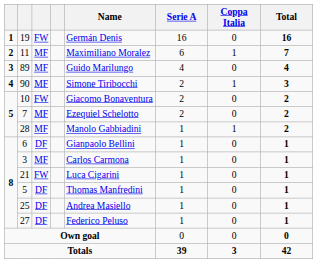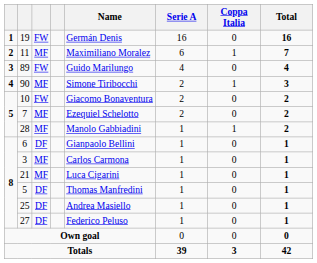 <table class="wikitable" style="text-align:center">
 <tr>
 <th width=15></th>
 <th width=15></th>
 <th width=15></th>
 <th width=15></th>
 <th width=145>Name</th>
 <th width=80><strong><a href='#'>Serie A</a></strong></th>
 <th width=80><strong><a href='#'>Coppa Italia</a></strong></th>
 <th width=80>Total</th>
 </tr>
 <tr>
 <td><strong>1</strong></td>
 <td>19</td>
 <td><a href='#'>FW</a></td>
 <td></td>
 <td align=left><a href='#'>Germán Denis</a></td>
 <td>16</td>
 <td>0</td>
 <td><strong>16</strong></td>
 </tr>
 <tr>
 <td><strong>2</strong></td>
 <td>11</td>
 <td><a href='#'>MF</a></td>
 <td></td>
 <td align=left><a href='#'>Maximiliano Moralez</a></td>
 <td>6</td>
 <td>1</td>
 <td><strong>7</strong></td>
 </tr>
 <tr>
 <td><strong>3</strong></td>
 <td>89</td>
-<td><a href='#'>MF</a></td>
+<td><a href='#'>FW</a></td>
 <td></td>
 <td align=left><a href='#'>Guido Marilungo</a></td>
 <td>4</td>
 <td>0</td>
 <td><strong>4</strong></td>
 </tr>
 <tr>
 <td><strong>4</strong></td>
 <td>90</td>
 <td><a href='#'>MF</a></td>
 <td></td>
 <td align=left><a href='#'>Simone Tiribocchi</a></td>
 <td>2</td>
 <td>1</td>
 <td><strong>3</strong></td>
 </tr>
 <tr>
 <td rowspan=3><strong>5</strong></td>
 <td>10</td>
 <td><a href='#'>FW</a></td>
 <td></td>
 <td align=left><a href='#'>Giacomo Bonaventura</a></td>
 <td>2</td>
 <td>0</td>
 <td><strong>2</strong></td>
 </tr>
 <tr>
 <td>7</td>
 <td><a href='#'>MF</a></td>
 <td></td>
 <td align=left><a href='#'>Ezequiel Schelotto</a></td>
 <td>2</td>
 <td>0</td>
 <td><strong>2</strong></td>
 </tr>
 <tr>
 <td>28</td>
 <td><a href='#'>MF</a></td>
 <td></td>
 <td align=left><a href='#'>Manolo Gabbiadini</a></td>
 <td>1</td>
 <td>1</td>
 <td><strong>2</strong></td>
 </tr>
 <tr>
 <td rowspan=6><strong>8</strong></td>
 <td>6</td>
 <td><a href='#'>DF</a></td>
 <td></td>
 <td align=left><a href='#'>Gianpaolo Bellini</a></td>
 <td>1</td>
 <td>0</td>
 <td><strong>1</strong></td>
 </tr>
 <tr>
 <td>3</td>
 <td><a href='#'>MF</a></td>
 <td></td>
 <td align=left><a href='#'>Carlos Carmona</a></td>
 <td>1</td>
 <td>0</td>
 <td><strong>1</strong></td>
 </tr>
 <tr>
 <td>21</td>
-<td><a href='#'>FW</a></td>
+<td><a href='#'>MF</a></td>
 <td></td>
 <td align=left><a href='#'>Luca Cigarini</a></td>
 <td>1</td>
 <td>0</td>
 <td><strong>1</strong></td>
 </tr>
 <tr>
 <td>5</td>
 <td><a href='#'>DF</a></td>
 <td></td>
 <td align=left><a href='#'>Thomas Manfredini</a></td>
 <td>1</td>
 <td>0</td>
 <td><strong>1</strong></td>
 </tr>
 <tr>
 <td>25</td>
 <td><a href='#'>DF</a></td>
 <td></td>
 <td align=left><a href='#'>Andrea Masiello</a></td>
 <td>1</td>
 <td>0</td>
 <td><strong>1</strong></td>
 </tr>
 <tr>
 <td>27</td>
 <td><a href='#'>DF</a></td>
 <td></td>
 <td align=left><a href='#'>Federico Peluso</a></td>
 <td>1</td>
 <td>0</td>
 <td><strong>1</strong></td>
 </tr>
 <tr>
 <td colspan=5><strong>Own goal</strong></td>
 <td>0</td>
 <td>0</td>
 <td><strong>0</strong></td>
 </tr>
 <tr>
 <td colspan=5><strong>Totals</strong></td>
 <td><strong>39</strong></td>
 <td><strong>3</strong></td>
 <td><strong>42</strong></td>
 </tr>
 </table>
